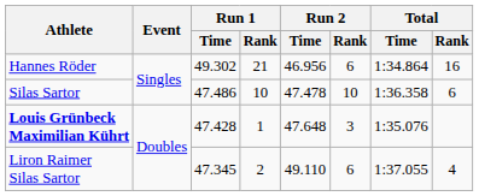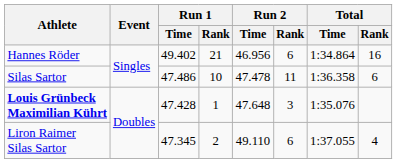 <table class="wikitable" style="font-size:90%">
 <tr>
 <th rowspan="2">Athlete</th>
 <th rowspan="2">Event</th>
 <th colspan="2">Run 1</th>
 <th colspan="2">Run 2</th>
 <th colspan="2">Total</th>
 </tr>
 <tr style="font-size:95%">
 <th>Time</th>
 <th>Rank</th>
 <th>Time</th>
 <th>Rank</th>
 <th>Time</th>
 <th>Rank</th>
 </tr>
 <tr align=center>
 <td align=left><a href='#'>Hannes Röder</a></td>
 <td align=left rowspan=2><a href='#'>Singles</a></td>
-<td>49.302</td>
+<td>49.402</td>
 <td>21</td>
 <td>46.956</td>
 <td>6</td>
 <td>1:34.864</td>
 <td>16</td>
 </tr>
 <tr align=center>
 <td align=left><a href='#'>Silas Sartor</a></td>
 <td>47.486</td>
 <td>10</td>
 <td>47.478</td>
-<td>10</td>
+<td>11</td>
 <td>1:36.358</td>
 <td>6</td>
 </tr>
 <tr align=center>
 <td align=left><strong><a href='#'>Louis Grünbeck</a><br><a href='#'>Maximilian Kührt</a></strong></td>
 <td align=left rowspan=2><a href='#'>Doubles</a></td>
 <td>47.428</td>
 <td>1</td>
 <td>47.648</td>
 <td>3</td>
 <td>1:35.076</td>
 <td></td>
 </tr>
 <tr align=center>
 <td align=left><a href='#'>Liron Raimer</a><br><a href='#'>Silas Sartor</a></td>
 <td>47.345</td>
 <td>2</td>
 <td>49.110</td>
 <td>6</td>
 <td>1:37.055</td>
 <td>4</td>
 </tr>
 </table>
